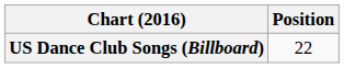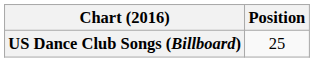 <table class="wikitable plainrowheaders" style="text-align:center">
 <tr>
 <th>Chart (2016)</th>
 <th>Position</th>
 </tr>
 <tr>
 <th scope="row">US Dance Club Songs (<em>Billboard</em>)</th>
-<td>22</td>
+<td>25</td>
 </tr>
 </table>
